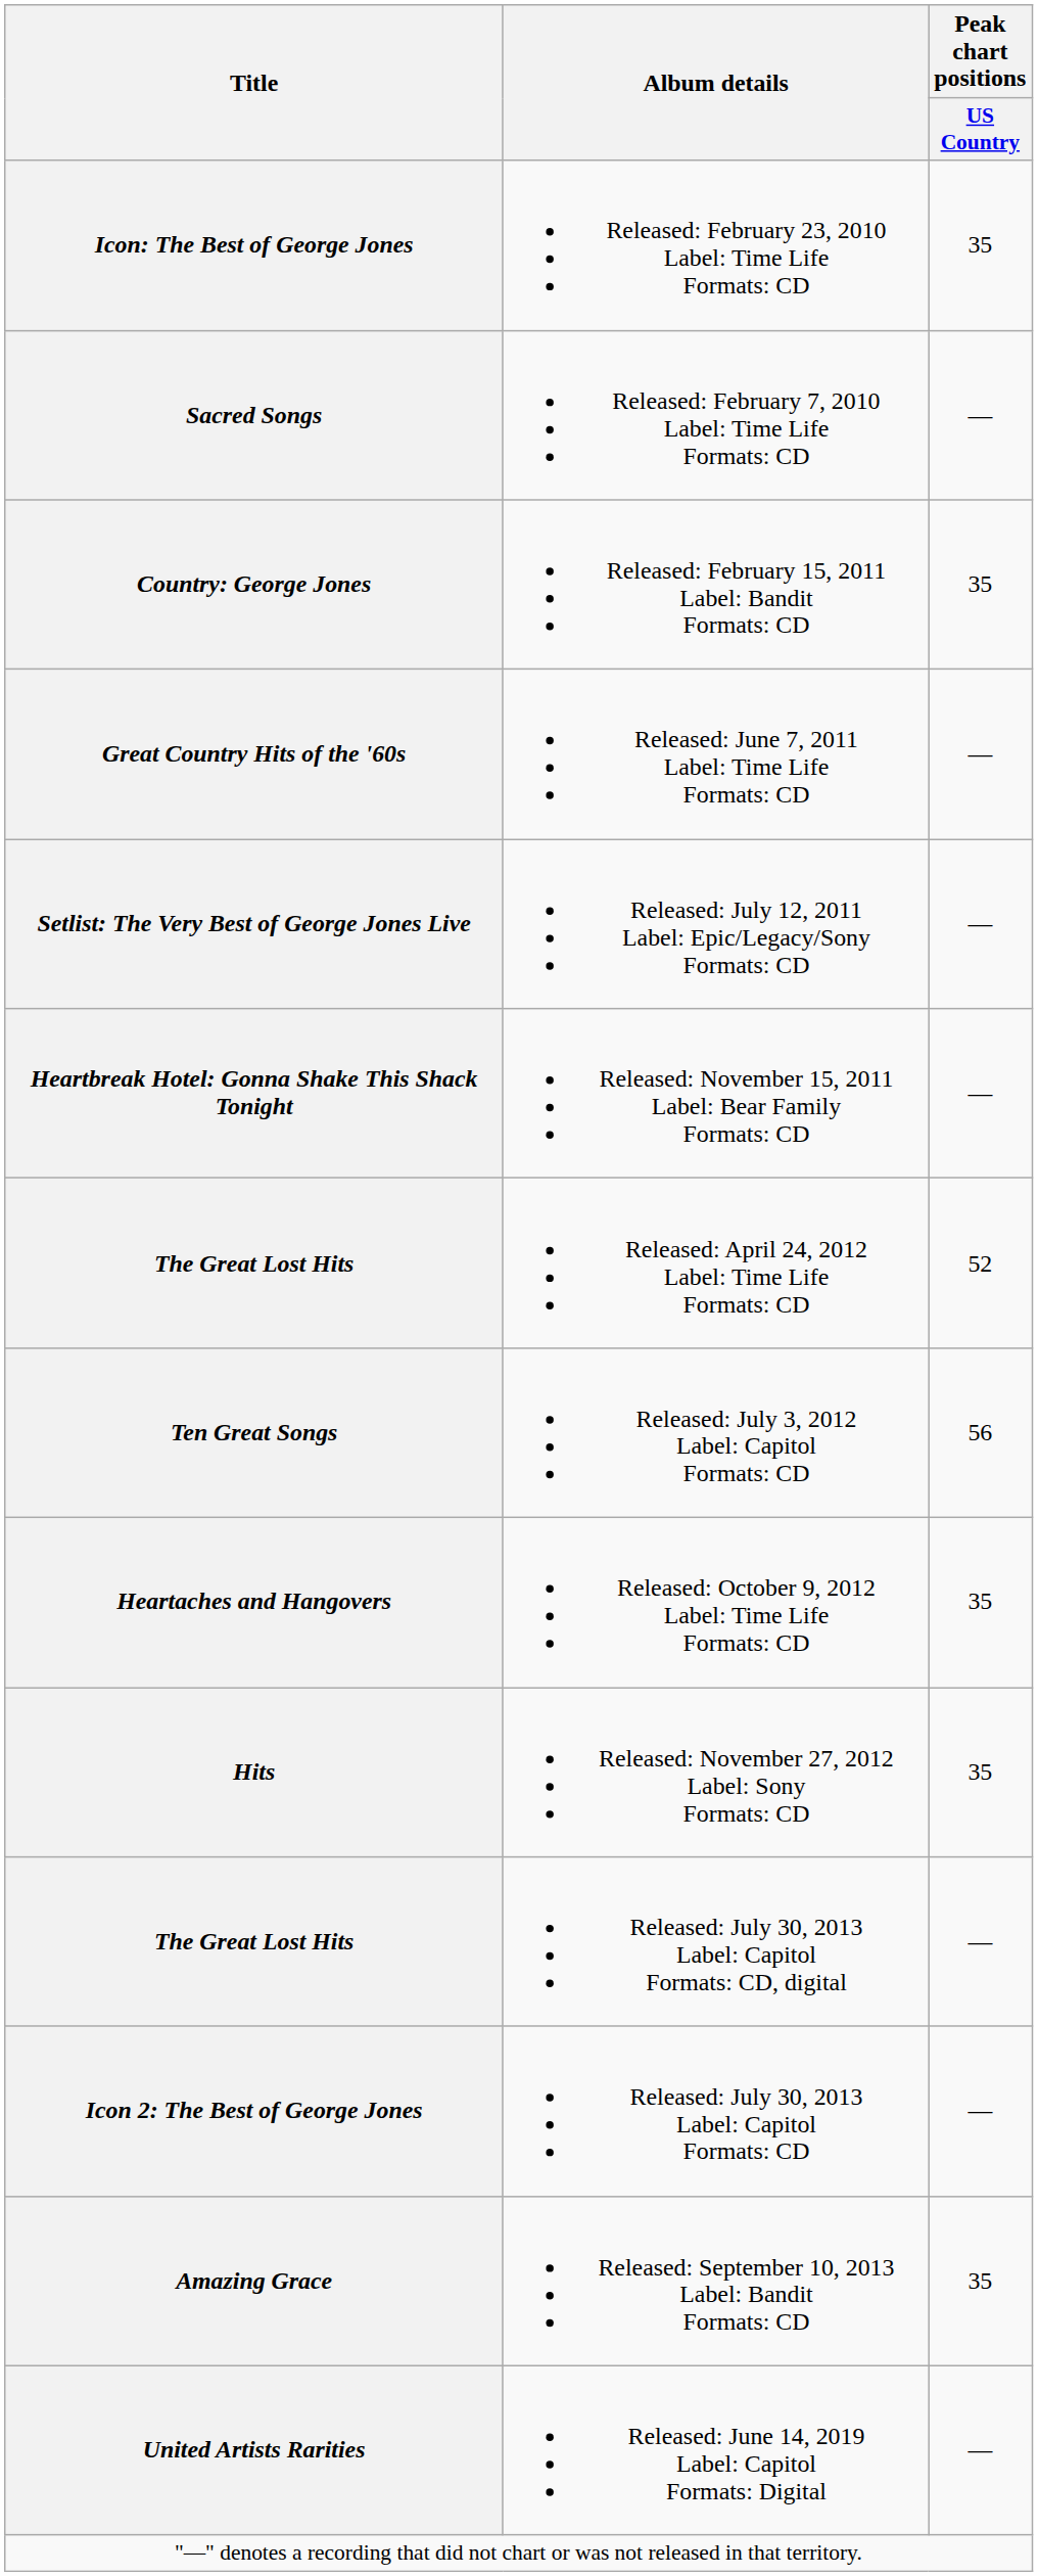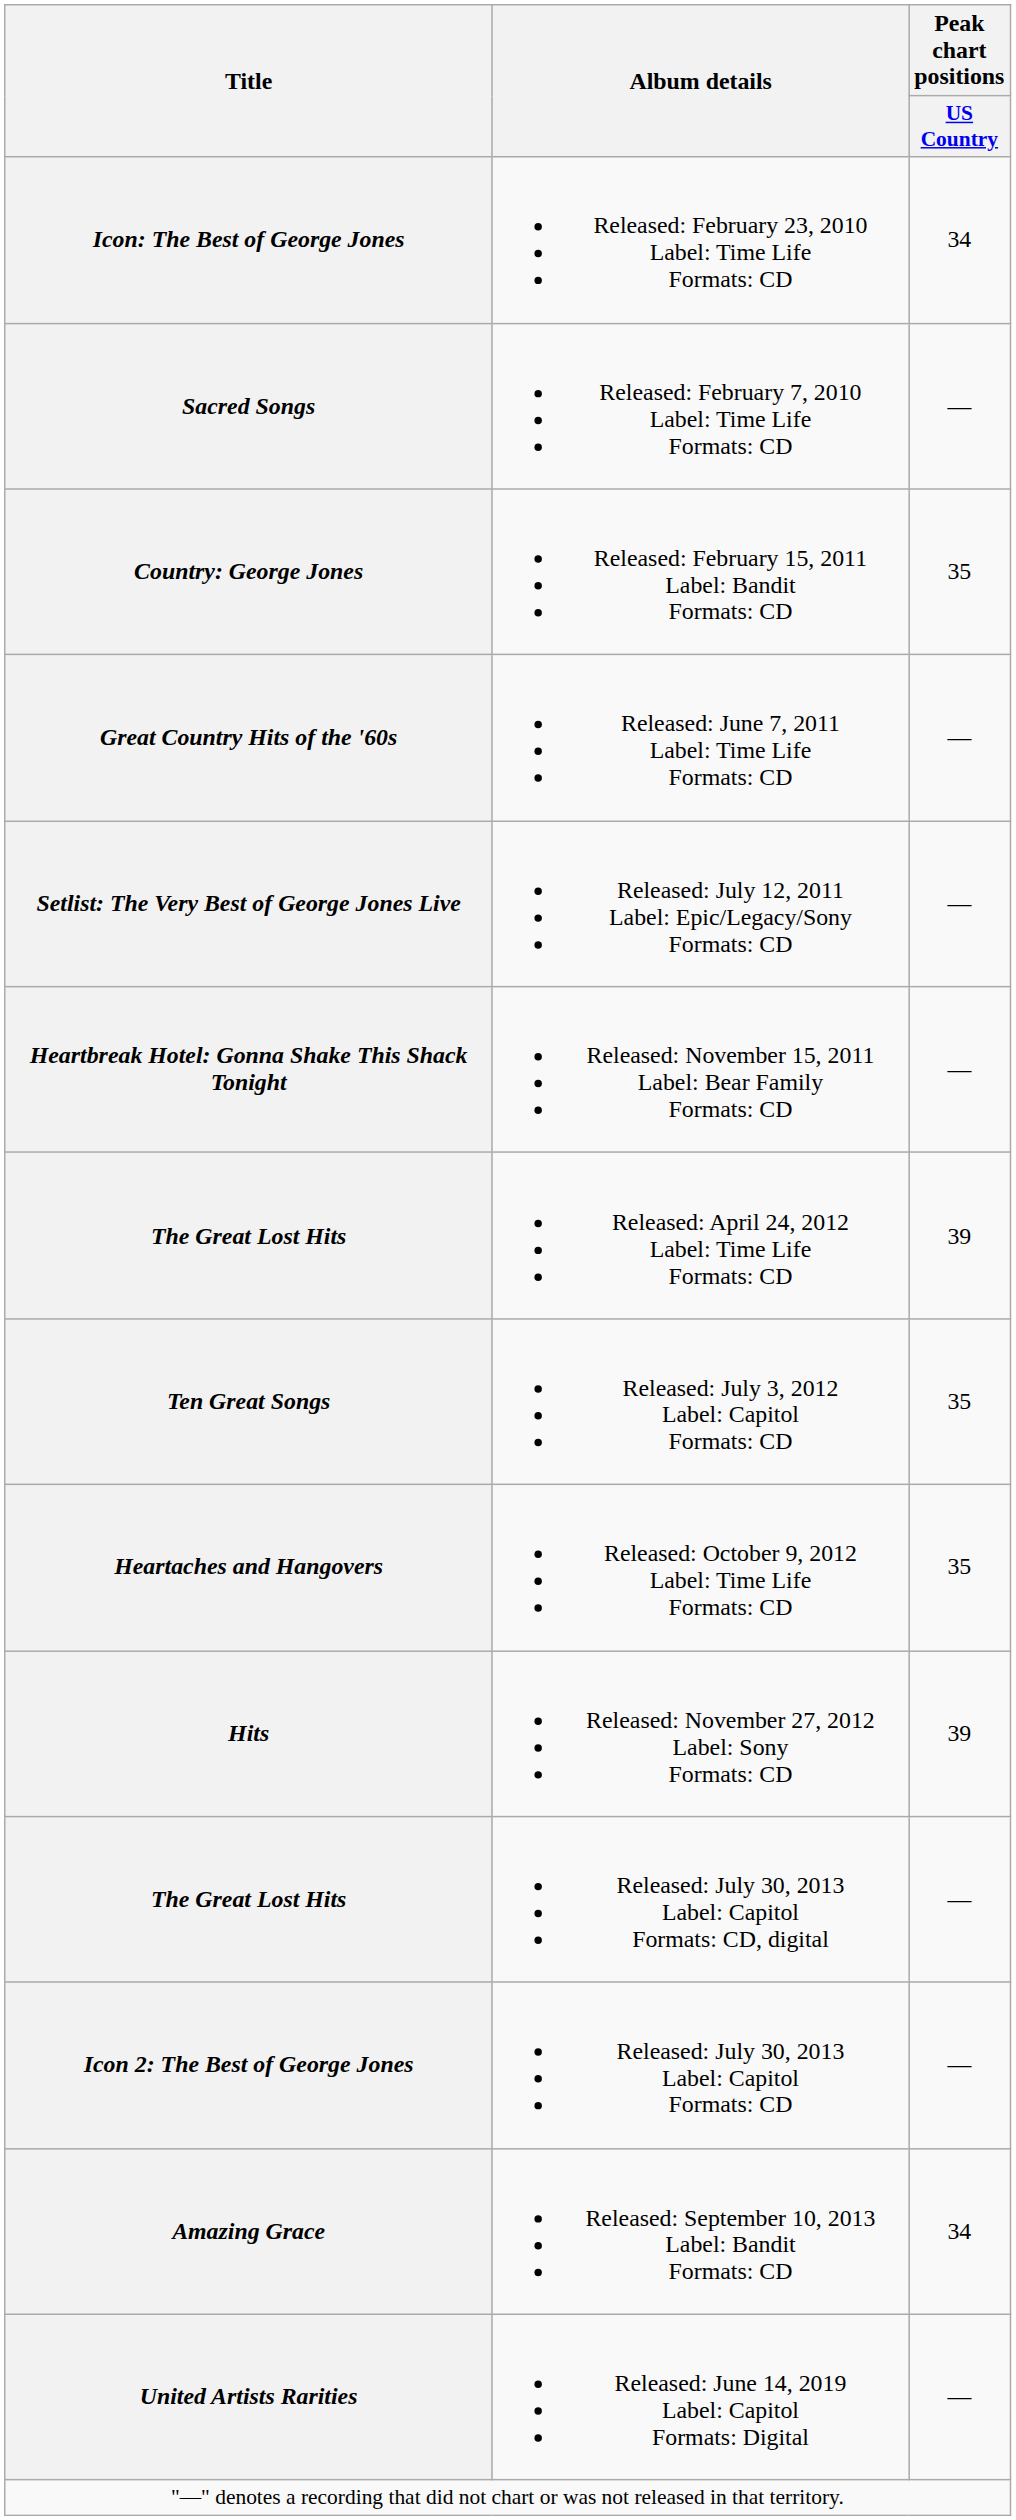 <table class="wikitable plainrowheaders" style="text-align:center;">
 <tr>
 <th scope="col" rowspan="2" style="width:20em;">Title</th>
 <th scope="col" rowspan="2" style="width:17em;">Album details</th>
 <th scope="col" colspan="2">Peak<br>chart<br>positions</th>
 </tr>
 <tr>
 <th scope="col" style="width:3em;font-size:90%;"><a href='#'>US<br>Country</a><br></th>
 </tr>
 <tr>
 <th scope="row"><em>Icon: The Best of George Jones</em></th>
 <td><br><ul><li>Released: February 23, 2010</li><li>Label: Time Life</li><li>Formats: CD</li></ul></td>
-<td>35</td>
+<td>34</td>
 </tr>
 <tr>
 <th scope="row"><em>Sacred Songs</em></th>
 <td><br><ul><li>Released: February 7, 2010</li><li>Label: Time Life</li><li>Formats: CD</li></ul></td>
 <td>—</td>
 </tr>
 <tr>
 <th scope="row"><em>Country: George Jones</em></th>
 <td><br><ul><li>Released: February 15, 2011</li><li>Label: Bandit</li><li>Formats: CD</li></ul></td>
 <td>35</td>
 </tr>
 <tr>
 <th scope="row"><em>Great Country Hits of the '60s</em></th>
 <td><br><ul><li>Released: June 7, 2011</li><li>Label: Time Life</li><li>Formats: CD</li></ul></td>
 <td>—</td>
 </tr>
 <tr>
 <th scope="row"><em>Setlist: The Very Best of George Jones Live</em></th>
 <td><br><ul><li>Released: July 12, 2011</li><li>Label: Epic/Legacy/Sony</li><li>Formats: CD</li></ul></td>
 <td>—</td>
 </tr>
 <tr>
 <th scope="row"><em>Heartbreak Hotel: Gonna Shake This Shack Tonight</em></th>
 <td><br><ul><li>Released: November 15, 2011</li><li>Label: Bear Family</li><li>Formats: CD</li></ul></td>
 <td>—</td>
 </tr>
 <tr>
 <th scope="row"><em>The Great Lost Hits</em></th>
 <td><br><ul><li>Released: April 24, 2012</li><li>Label: Time Life</li><li>Formats: CD</li></ul></td>
-<td>52</td>
+<td>39</td>
 </tr>
 <tr>
 <th scope="row"><em>Ten Great Songs</em></th>
 <td><br><ul><li>Released: July 3, 2012</li><li>Label: Capitol</li><li>Formats: CD</li></ul></td>
-<td>56</td>
+<td>35</td>
 </tr>
 <tr>
 <th scope="row"><em>Heartaches and Hangovers</em></th>
 <td><br><ul><li>Released: October 9, 2012</li><li>Label: Time Life</li><li>Formats: CD</li></ul></td>
 <td>35</td>
 </tr>
 <tr>
 <th scope="row"><em>Hits</em></th>
 <td><br><ul><li>Released: November 27, 2012</li><li>Label: Sony</li><li>Formats: CD</li></ul></td>
-<td>35</td>
+<td>39</td>
 </tr>
 <tr>
 <th scope="row"><em>The Great Lost Hits</em></th>
 <td><br><ul><li>Released: July 30, 2013</li><li>Label: Capitol</li><li>Formats: CD, digital</li></ul></td>
 <td>—</td>
 </tr>
 <tr>
 <th scope="row"><em>Icon 2: The Best of George Jones</em></th>
 <td><br><ul><li>Released: July 30, 2013</li><li>Label: Capitol</li><li>Formats: CD</li></ul></td>
 <td>—</td>
 </tr>
 <tr>
 <th scope="row"><em>Amazing Grace</em></th>
 <td><br><ul><li>Released: September 10, 2013</li><li>Label: Bandit</li><li>Formats: CD</li></ul></td>
-<td>35</td>
+<td>34</td>
 </tr>
 <tr>
 <th scope="row"><em>United Artists Rarities</em></th>
 <td><br><ul><li>Released: June 14, 2019</li><li>Label: Capitol</li><li>Formats: Digital</li></ul></td>
 <td>—</td>
 </tr>
 <tr>
 <td colspan="3" style="font-size:90%">"—" denotes a recording that did not chart or was not released in that territory.</td>
 </tr>
 </table>
